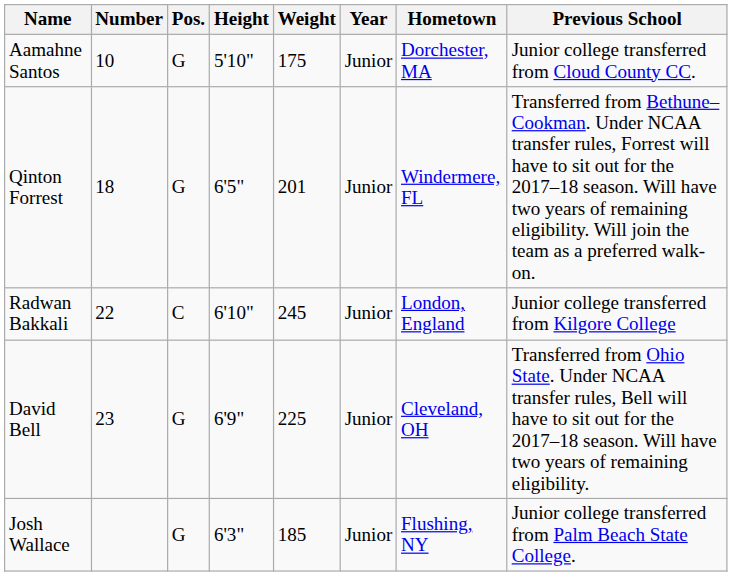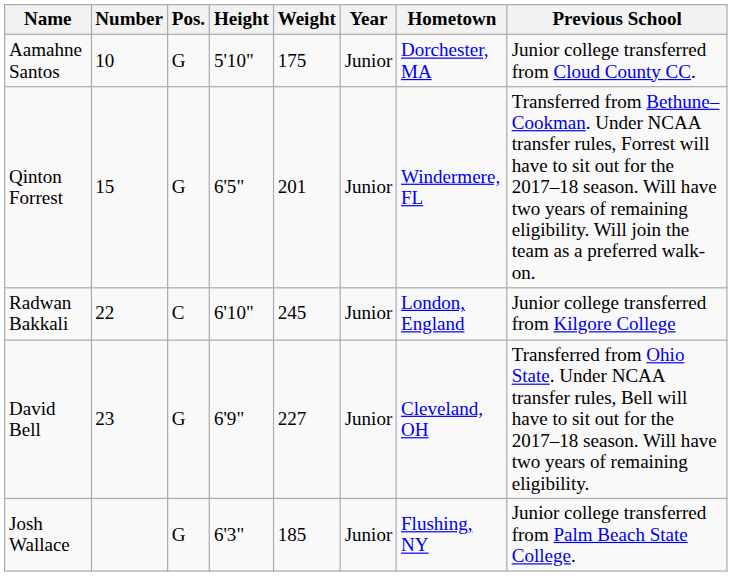 <table class="wikitable sortable" border="1">
 <tr>
 <th>Name</th>
 <th>Number</th>
 <th>Pos.</th>
 <th>Height</th>
 <th>Weight</th>
 <th>Year</th>
 <th>Hometown</th>
 <th class="unsortable">Previous School</th>
 </tr>
 <tr>
 <td>Aamahne Santos</td>
 <td>10</td>
 <td>G</td>
 <td>5'10"</td>
 <td>175</td>
 <td>Junior</td>
 <td><a href='#'>Dorchester, MA</a></td>
 <td>Junior college transferred from <a href='#'>Cloud County CC</a>.</td>
 </tr>
 <tr>
 <td>Qinton Forrest</td>
-<td>18</td>
+<td>15</td>
 <td>G</td>
 <td>6'5"</td>
 <td>201</td>
 <td>Junior</td>
 <td><a href='#'>Windermere, FL</a></td>
 <td>Transferred from <a href='#'>Bethune–Cookman</a>. Under NCAA transfer rules, Forrest will have to sit out for the 2017–18 season. Will have two years of remaining eligibility. Will join the team as a preferred walk-on.</td>
 </tr>
 <tr>
 <td>Radwan Bakkali</td>
 <td>22</td>
 <td>C</td>
 <td>6'10"</td>
 <td>245</td>
 <td>Junior</td>
 <td><a href='#'>London, England</a></td>
 <td>Junior college transferred from <a href='#'>Kilgore College</a></td>
 </tr>
 <tr>
 <td>David Bell</td>
 <td>23</td>
 <td>G</td>
 <td>6'9"</td>
-<td>225</td>
+<td>227</td>
 <td>Junior</td>
 <td><a href='#'>Cleveland, OH</a></td>
 <td>Transferred from <a href='#'>Ohio State</a>. Under NCAA transfer rules, Bell will have to sit out for the 2017–18 season. Will have two years of remaining eligibility.</td>
 </tr>
 <tr>
 <td>Josh Wallace</td>
 <td></td>
 <td>G</td>
 <td>6'3"</td>
 <td>185</td>
 <td>Junior</td>
 <td><a href='#'>Flushing, NY</a></td>
 <td>Junior college transferred from <a href='#'>Palm Beach State College</a>.</td>
 </tr>
 </table>
